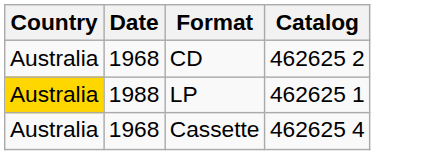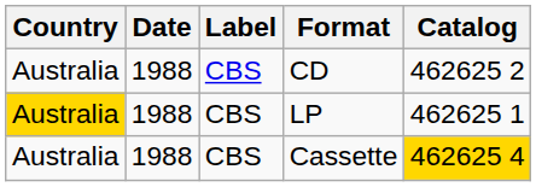 <table class="wikitable">
 <tr>
 <th>Country</th>
 <th>Date</th>
+<th>Label</th>
 <th>Format</th>
 <th>Catalog</th>
 </tr>
 <tr>
 <td>Australia</td>
-<td>1968</td>
+<td>1988</td>
+<td><a href='#'>CBS</a></td>
 <td>CD</td>
 <td>462625 2</td>
 </tr>
 <tr>
 <td style="background: gold;">Australia</td>
 <td>1988</td>
+<td>CBS</td>
 <td>LP</td>
 <td>462625 1</td>
 </tr>
 <tr>
 <td>Australia</td>
-<td>1968</td>
+<td>1988</td>
+<td>CBS</td>
 <td>Cassette</td>
-<td>462625 4</td>
+<td style="background: gold;">462625 4</td>
 </tr>
 </table>
